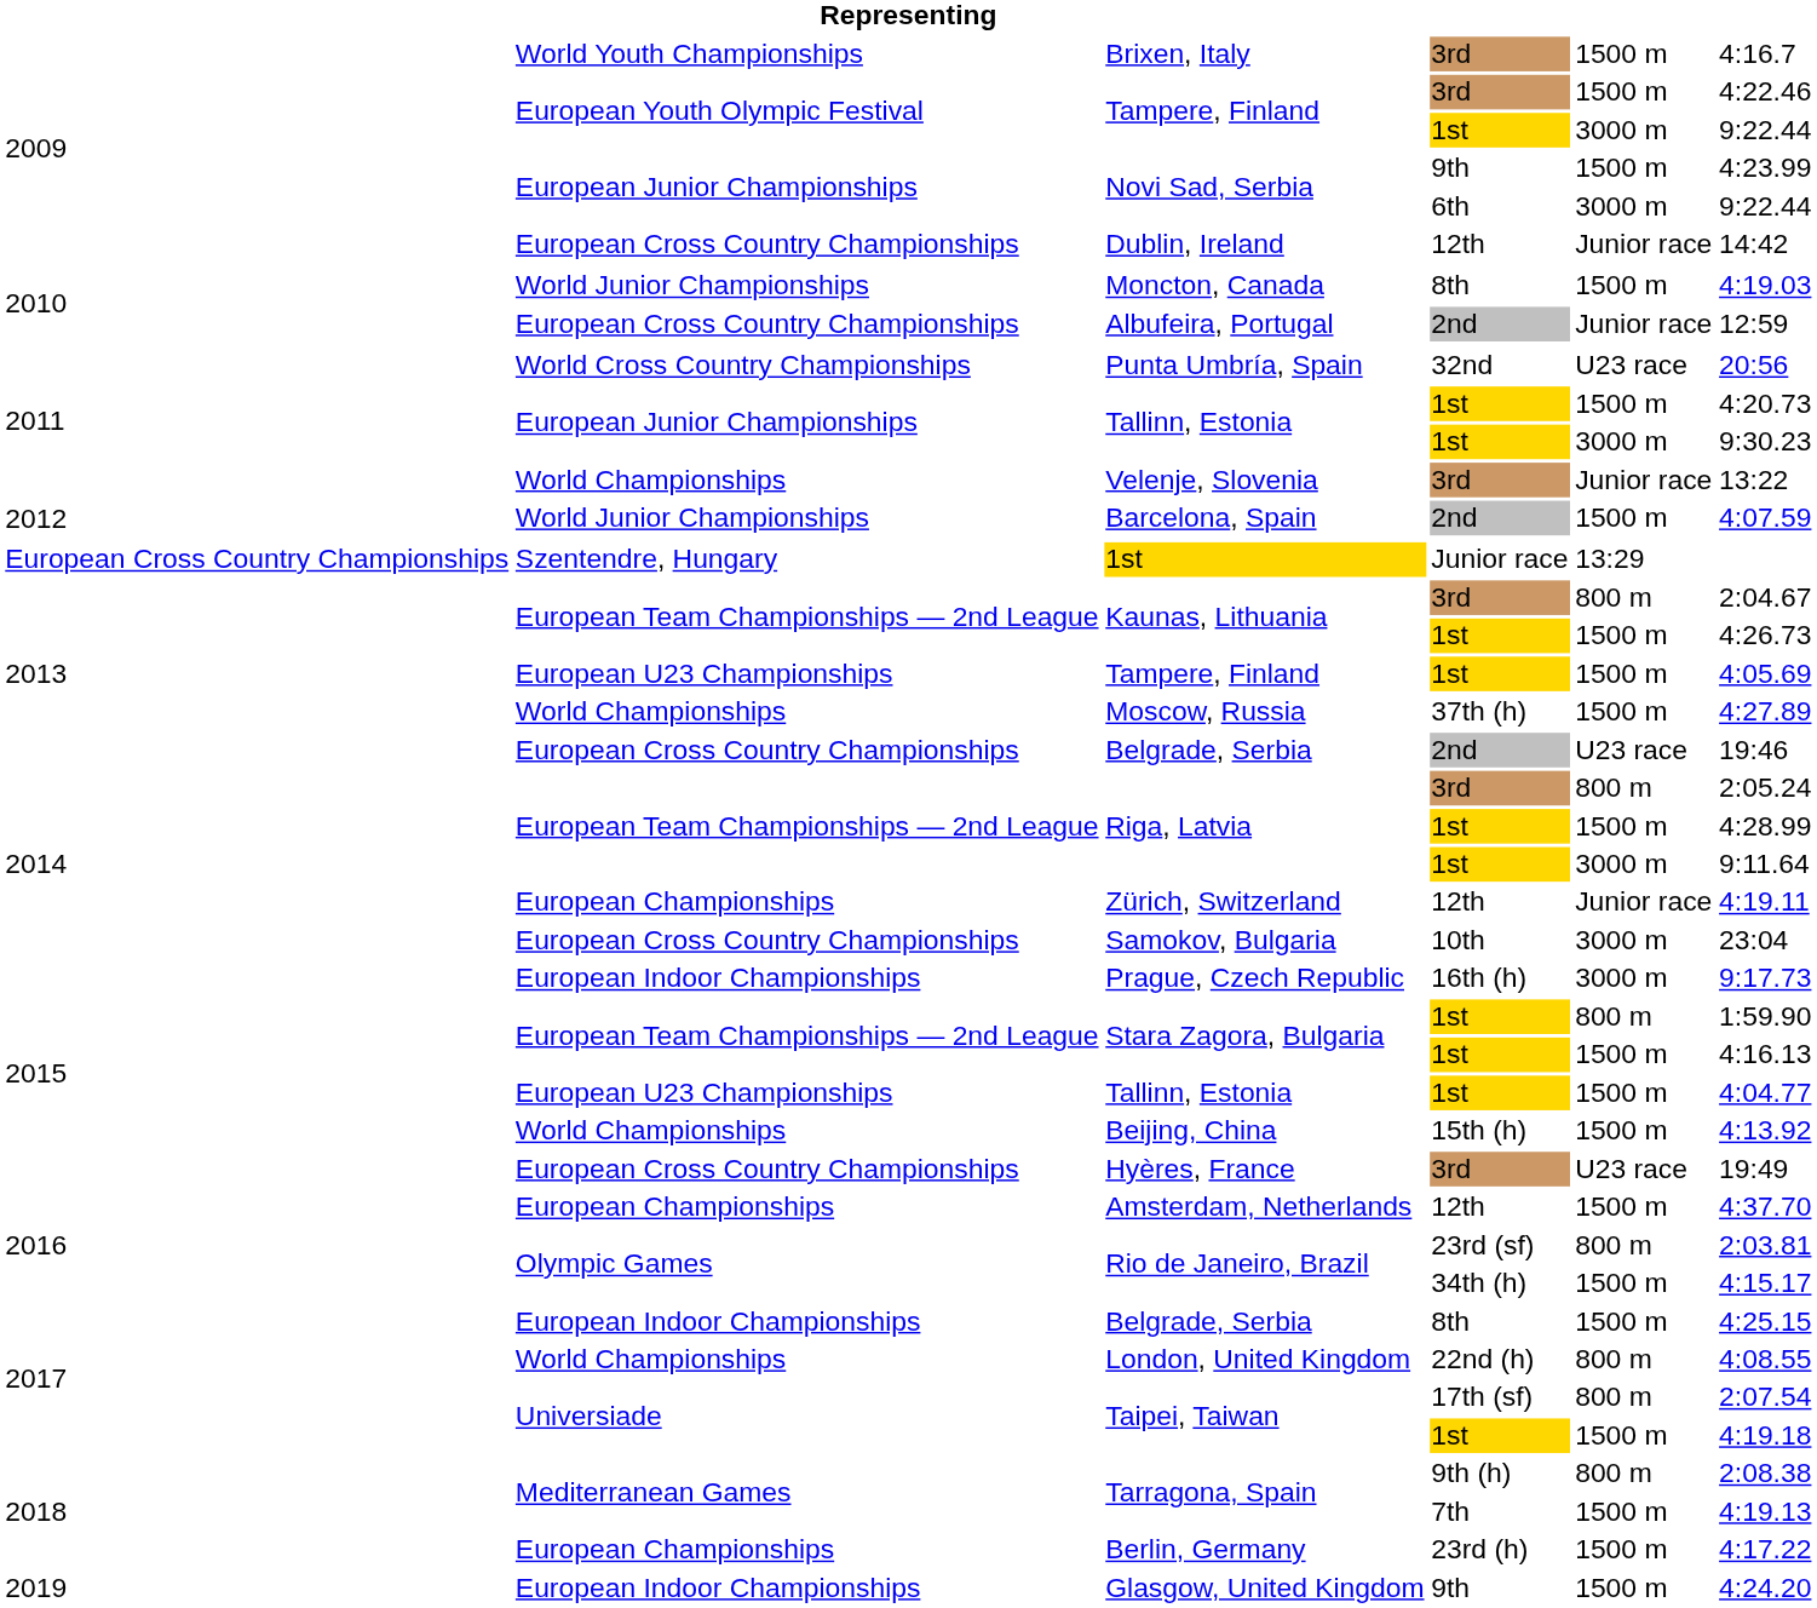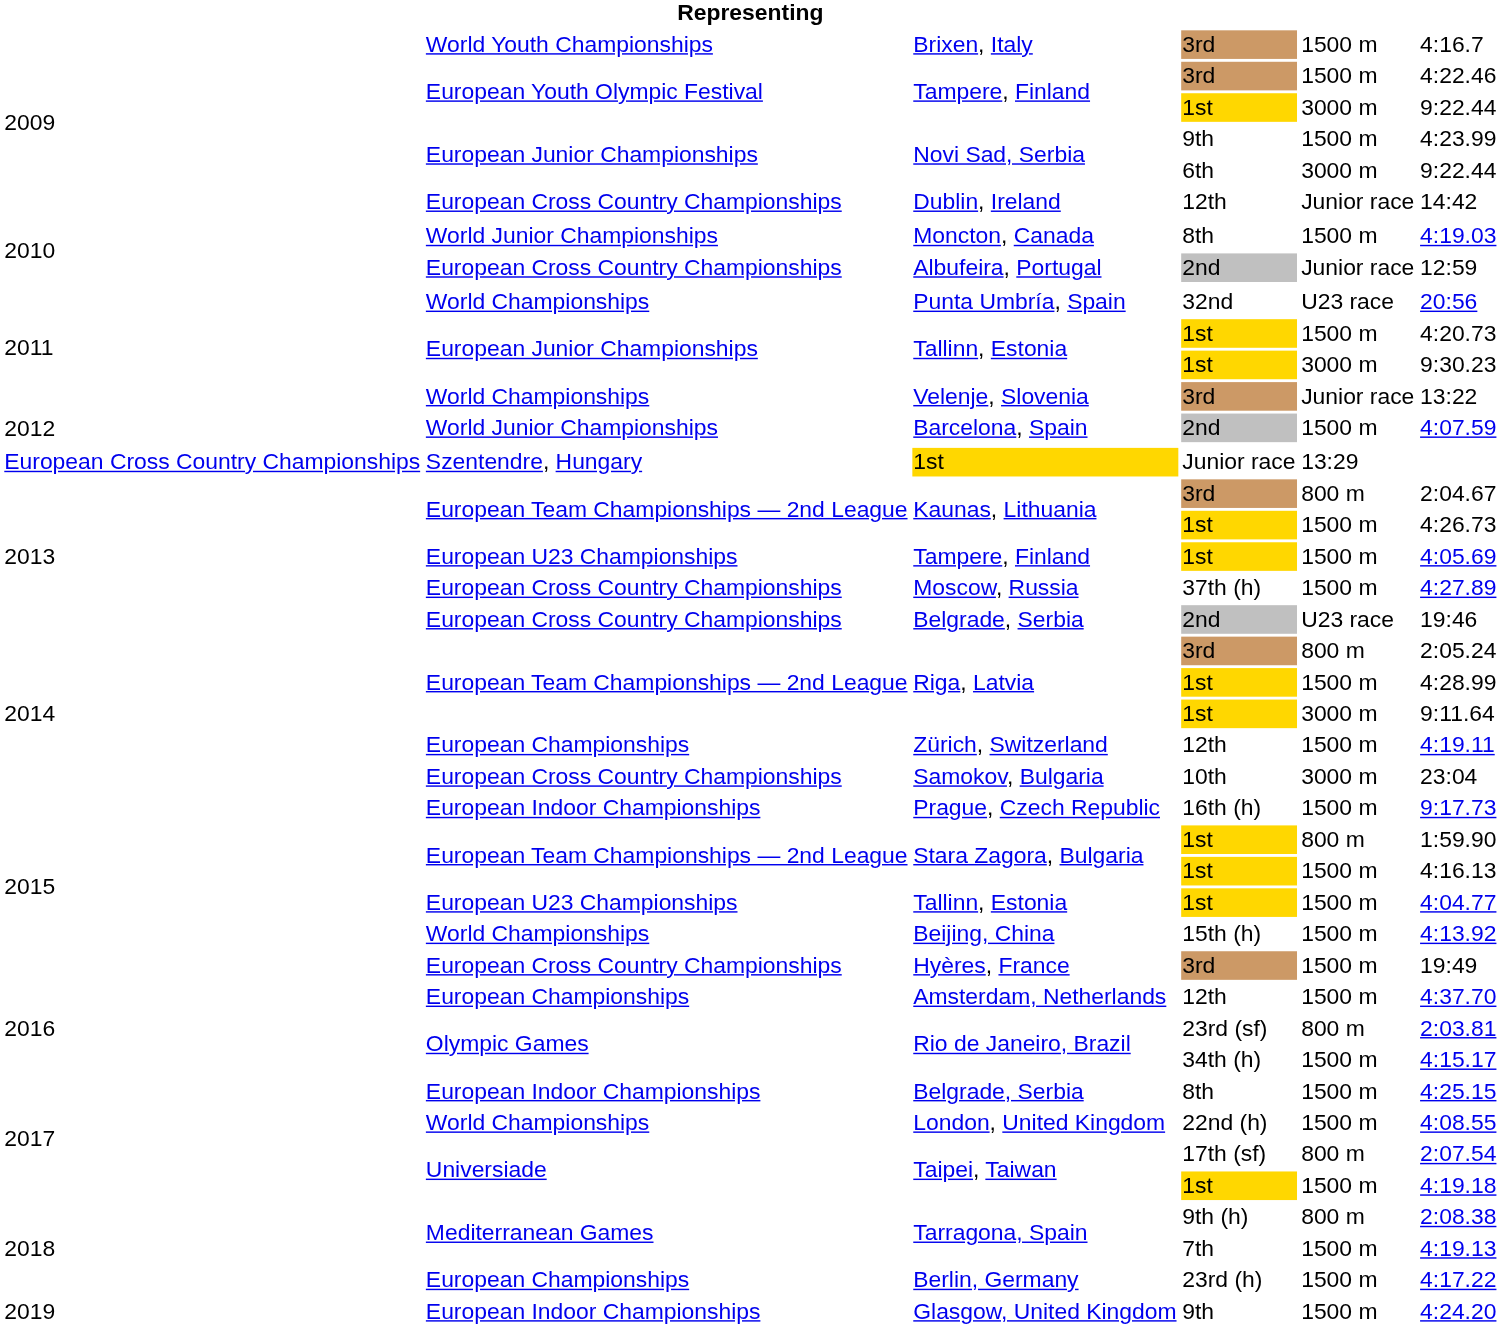 <table>
 <tr>
 <th colspan="6">Representing </th>
 </tr>
 <tr>
 <td rowspan=6>2009</td>
 <td><a href='#'>World Youth Championships</a></td>
 <td><a href='#'>Brixen</a>, <a href='#'>Italy</a></td>
 <td bgcolor="cc9966">3rd</td>
 <td>1500 m</td>
 <td>4:16.7</td>
 </tr>
 <tr>
 <td rowspan=2><a href='#'>European Youth Olympic Festival</a></td>
 <td rowspan=2><a href='#'>Tampere</a>, <a href='#'>Finland</a></td>
 <td bgcolor="cc9966">3rd</td>
 <td>1500 m</td>
 <td>4:22.46</td>
 </tr>
 <tr>
 <td bgcolor="gold">1st</td>
 <td>3000 m</td>
 <td>9:22.44</td>
 </tr>
 <tr>
 <td rowspan=2><a href='#'>European Junior Championships</a></td>
 <td rowspan=2><a href='#'>Novi Sad, Serbia</a></td>
 <td>9th</td>
 <td>1500 m</td>
 <td>4:23.99</td>
 </tr>
 <tr>
 <td>6th</td>
 <td>3000 m</td>
 <td>9:22.44</td>
 </tr>
 <tr>
 <td><a href='#'>European Cross Country Championships</a></td>
 <td><a href='#'>Dublin</a>, <a href='#'>Ireland</a></td>
 <td>12th</td>
 <td>Junior race</td>
 <td>14:42</td>
 </tr>
 <tr>
 <td rowspan=3>2010</td>
 </tr>
 <tr>
 <td><a href='#'>World Junior Championships</a></td>
 <td><a href='#'>Moncton</a>, <a href='#'>Canada</a></td>
 <td>8th</td>
 <td>1500 m</td>
 <td><a href='#'>4:19.03</a></td>
 </tr>
 <tr>
 <td><a href='#'>European Cross Country Championships</a></td>
 <td><a href='#'>Albufeira</a>, <a href='#'>Portugal</a></td>
 <td bgcolor="silver">2nd</td>
 <td>Junior race</td>
 <td>12:59</td>
 </tr>
 <tr>
 <td rowspan=5>2011</td>
 </tr>
 <tr>
-<td><a href='#'>World Cross Country Championships</a></td>
+<td><a href='#'>World Championships</a></td>
 <td><a href='#'>Punta Umbría</a>, <a href='#'>Spain</a></td>
 <td>32nd</td>
 <td>U23 race</td>
 <td><a href='#'>20:56</a></td>
 </tr>
 <tr>
 <td rowspan=2><a href='#'>European Junior Championships</a></td>
 <td rowspan=2><a href='#'>Tallinn</a>, <a href='#'>Estonia</a></td>
 <td bgcolor="gold">1st</td>
 <td>1500 m</td>
 <td>4:20.73</td>
 </tr>
 <tr>
 <td bgcolor="gold">1st</td>
 <td>3000 m</td>
 <td>9:30.23</td>
 </tr>
 <tr>
 <td><a href='#'>World Championships</a></td>
 <td><a href='#'>Velenje</a>, <a href='#'>Slovenia</a></td>
 <td bgcolor="cc9966">3rd</td>
 <td>Junior race</td>
 <td>13:22</td>
 </tr>
 <tr>
 <td rowspan=2>2012</td>
 <td><a href='#'>World Junior Championships</a></td>
 <td><a href='#'>Barcelona</a>, <a href='#'>Spain</a></td>
 <td bgcolor="silver">2nd</td>
 <td>1500 m</td>
 <td><a href='#'>4:07.59</a></td>
 </tr>
 <tr>
 </tr>
 <tr>
 <td><a href='#'>European Cross Country Championships</a></td>
 <td><a href='#'>Szentendre</a>, <a href='#'>Hungary</a></td>
 <td bgcolor="gold">1st</td>
 <td>Junior race</td>
 <td>13:29</td>
 </tr>
 <tr>
 <td rowspan=5>2013</td>
 <td rowspan=2><a href='#'>European Team Championships — 2nd League</a></td>
 <td rowspan=2><a href='#'>Kaunas</a>, <a href='#'>Lithuania</a></td>
 <td bgcolor="cc9966">3rd</td>
 <td>800 m</td>
 <td>2:04.67</td>
 </tr>
 <tr>
 <td bgcolor="gold">1st</td>
 <td>1500 m</td>
 <td>4:26.73</td>
 </tr>
 <tr>
 <td><a href='#'>European U23 Championships</a></td>
 <td><a href='#'>Tampere</a>, <a href='#'>Finland</a></td>
 <td bgcolor="gold">1st</td>
 <td>1500 m</td>
 <td><a href='#'>4:05.69</a></td>
 </tr>
 <tr>
-<td><a href='#'>World Championships</a></td>
+<td><a href='#'>European Cross Country Championships</a></td>
 <td><a href='#'>Moscow</a>, <a href='#'>Russia</a></td>
 <td>37th (h)</td>
 <td>1500 m</td>
 <td><a href='#'>4:27.89</a></td>
 </tr>
 <tr>
 <td><a href='#'>European Cross Country Championships</a></td>
 <td><a href='#'>Belgrade</a>, <a href='#'>Serbia</a></td>
 <td bgcolor="silver">2nd</td>
 <td>U23 race</td>
 <td>19:46</td>
 </tr>
 <tr>
 <td rowspan=5>2014</td>
 <td rowspan=3><a href='#'>European Team Championships — 2nd League</a></td>
 <td rowspan=3><a href='#'>Riga</a>, <a href='#'>Latvia</a></td>
 <td bgcolor="cc9966">3rd</td>
 <td>800 m</td>
 <td>2:05.24</td>
 </tr>
 <tr>
 <td bgcolor="gold">1st</td>
 <td>1500 m</td>
 <td>4:28.99</td>
 </tr>
 <tr>
 <td bgcolor="gold">1st</td>
 <td>3000 m</td>
 <td>9:11.64</td>
 </tr>
 <tr>
 <td><a href='#'>European Championships</a></td>
 <td><a href='#'>Zürich</a>, <a href='#'>Switzerland</a></td>
 <td>12th</td>
-<td>Junior race</td>
+<td>1500 m</td>
 <td><a href='#'>4:19.11</a></td>
 </tr>
 <tr>
 <td><a href='#'>European Cross Country Championships</a></td>
 <td><a href='#'>Samokov</a>, <a href='#'>Bulgaria</a></td>
 <td>10th</td>
 <td>3000 m</td>
 <td>23:04</td>
 </tr>
 <tr>
 <td rowspan=6>2015</td>
 <td><a href='#'>European Indoor Championships</a></td>
 <td><a href='#'>Prague</a>, <a href='#'>Czech Republic</a></td>
 <td>16th (h)</td>
-<td>3000 m</td>
+<td>1500 m</td>
 <td><a href='#'>9:17.73</a></td>
 </tr>
 <tr>
 <td rowspan=2><a href='#'>European Team Championships — 2nd League</a></td>
 <td rowspan=2><a href='#'>Stara Zagora</a>, <a href='#'>Bulgaria</a></td>
 <td bgcolor="gold">1st</td>
 <td>800 m</td>
 <td>1:59.90</td>
 </tr>
 <tr>
 <td bgcolor="gold">1st</td>
 <td>1500 m</td>
 <td>4:16.13</td>
 </tr>
 <tr>
 <td><a href='#'>European U23 Championships</a></td>
 <td><a href='#'>Tallinn</a>, <a href='#'>Estonia</a></td>
 <td bgcolor="gold">1st</td>
 <td>1500 m</td>
 <td><a href='#'>4:04.77</a></td>
 </tr>
 <tr>
 <td><a href='#'>World Championships</a></td>
 <td><a href='#'>Beijing, China</a></td>
 <td>15th (h)</td>
 <td>1500 m</td>
 <td><a href='#'>4:13.92</a></td>
 </tr>
 <tr>
 <td><a href='#'>European Cross Country Championships</a></td>
 <td><a href='#'>Hyères</a>, <a href='#'>France</a></td>
 <td bgcolor="cc9966">3rd</td>
-<td>U23 race</td>
+<td>1500 m</td>
 <td>19:49</td>
 </tr>
 <tr>
 <td rowspan=3>2016</td>
 <td><a href='#'>European Championships</a></td>
 <td><a href='#'>Amsterdam, Netherlands</a></td>
 <td>12th</td>
 <td>1500 m</td>
 <td><a href='#'>4:37.70</a></td>
 </tr>
 <tr>
 <td rowspan=2><a href='#'>Olympic Games</a></td>
 <td rowspan=2><a href='#'>Rio de Janeiro, Brazil</a></td>
 <td>23rd (sf)</td>
 <td>800 m</td>
 <td><a href='#'>2:03.81</a></td>
 </tr>
 <tr>
 <td>34th (h)</td>
 <td>1500 m</td>
 <td><a href='#'>4:15.17</a></td>
 </tr>
 <tr>
 <td rowspan=4>2017</td>
 <td><a href='#'>European Indoor Championships</a></td>
 <td><a href='#'>Belgrade, Serbia</a></td>
 <td>8th</td>
 <td>1500 m</td>
 <td><a href='#'>4:25.15</a></td>
 </tr>
 <tr>
 <td><a href='#'>World Championships</a></td>
 <td><a href='#'>London</a>, <a href='#'>United Kingdom</a></td>
 <td>22nd (h)</td>
-<td>800 m</td>
+<td>1500 m</td>
 <td><a href='#'>4:08.55</a></td>
 </tr>
 <tr>
 <td rowspan=2><a href='#'>Universiade</a></td>
 <td rowspan=2><a href='#'>Taipei</a>, <a href='#'>Taiwan</a></td>
 <td>17th (sf)</td>
 <td>800 m</td>
 <td><a href='#'>2:07.54</a></td>
 </tr>
 <tr>
 <td bgcolor="gold">1st</td>
 <td>1500 m</td>
 <td><a href='#'>4:19.18</a></td>
 </tr>
 <tr>
 <td rowspan=3>2018</td>
 <td rowspan=2><a href='#'>Mediterranean Games</a></td>
 <td rowspan=2><a href='#'>Tarragona, Spain</a></td>
 <td>9th (h)</td>
 <td>800 m</td>
 <td><a href='#'>2:08.38</a></td>
 </tr>
 <tr>
 <td>7th</td>
 <td>1500 m</td>
 <td><a href='#'>4:19.13</a></td>
 </tr>
 <tr>
 <td><a href='#'>European Championships</a></td>
 <td><a href='#'>Berlin, Germany</a></td>
 <td>23rd (h)</td>
 <td>1500 m</td>
 <td><a href='#'>4:17.22</a></td>
 </tr>
 <tr>
 <td>2019</td>
 <td><a href='#'>European Indoor Championships</a></td>
 <td><a href='#'>Glasgow, United Kingdom</a></td>
 <td>9th</td>
 <td>1500 m</td>
 <td><a href='#'>4:24.20</a></td>
 </tr>
 </table>
